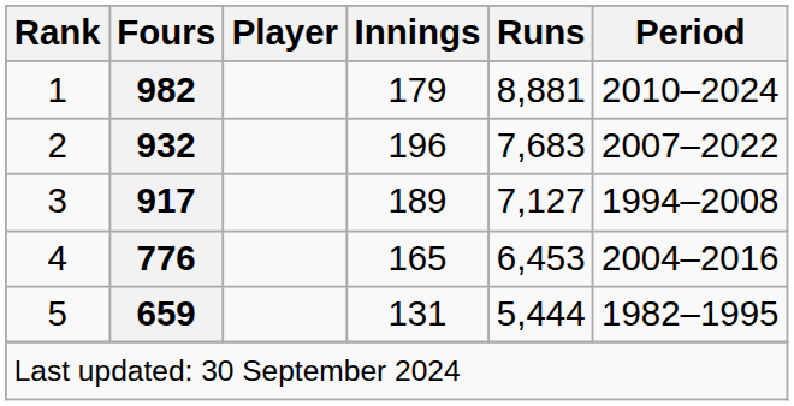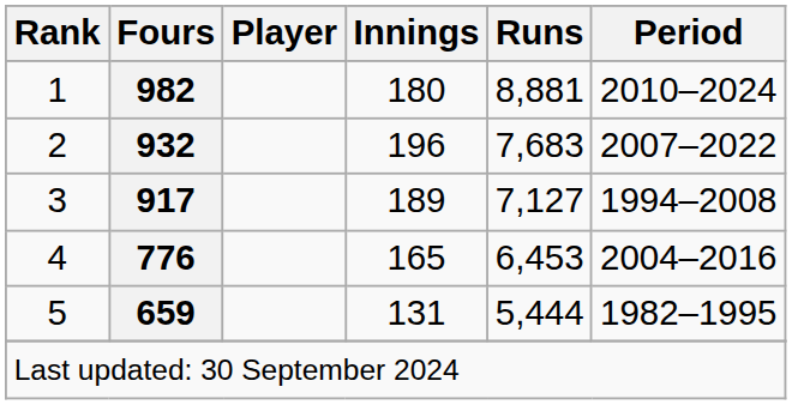 <table class="wikitable plainrowheaders sortable">
 <tr>
 <th scope=col>Rank</th>
 <th scope=col>Fours</th>
 <th scope=col>Player</th>
 <th scope=col>Innings</th>
 <th scope=col>Runs</th>
 <th scope=col>Period</th>
 </tr>
 <tr>
 <td align=center>1</td>
 <th scope=row style=text-align:center;>982</th>
 <td></td>
-<td align=center>179</td>
+<td align=center>180</td>
 <td align=center>8,881</td>
 <td>2010–2024</td>
 </tr>
 <tr>
 <td align=center>2</td>
 <th scope=row style=text-align:center;>932</th>
 <td></td>
 <td align=center>196</td>
 <td align=center>7,683</td>
 <td>2007–2022</td>
 </tr>
 <tr>
 <td align=center>3</td>
 <th scope=row style="text-align:center;">917</th>
 <td></td>
 <td align=center>189</td>
 <td align=center>7,127</td>
 <td>1994–2008</td>
 </tr>
 <tr>
 <td align=center>4</td>
 <th scope=row style=text-align:center;>776</th>
 <td></td>
 <td align=center>165</td>
 <td align=center>6,453</td>
 <td>2004–2016</td>
 </tr>
 <tr>
 <td align=center>5</td>
 <th scope=row style=text-align:center;>659</th>
 <td></td>
 <td align=center>131</td>
 <td align=center>5,444</td>
 <td>1982–1995</td>
 </tr>
 <tr>
 </tr>
 <tr class=sortbottom>
 <td colspan=6><small>Last updated: 30 September 2024</small></td>
 </tr>
 </table>
